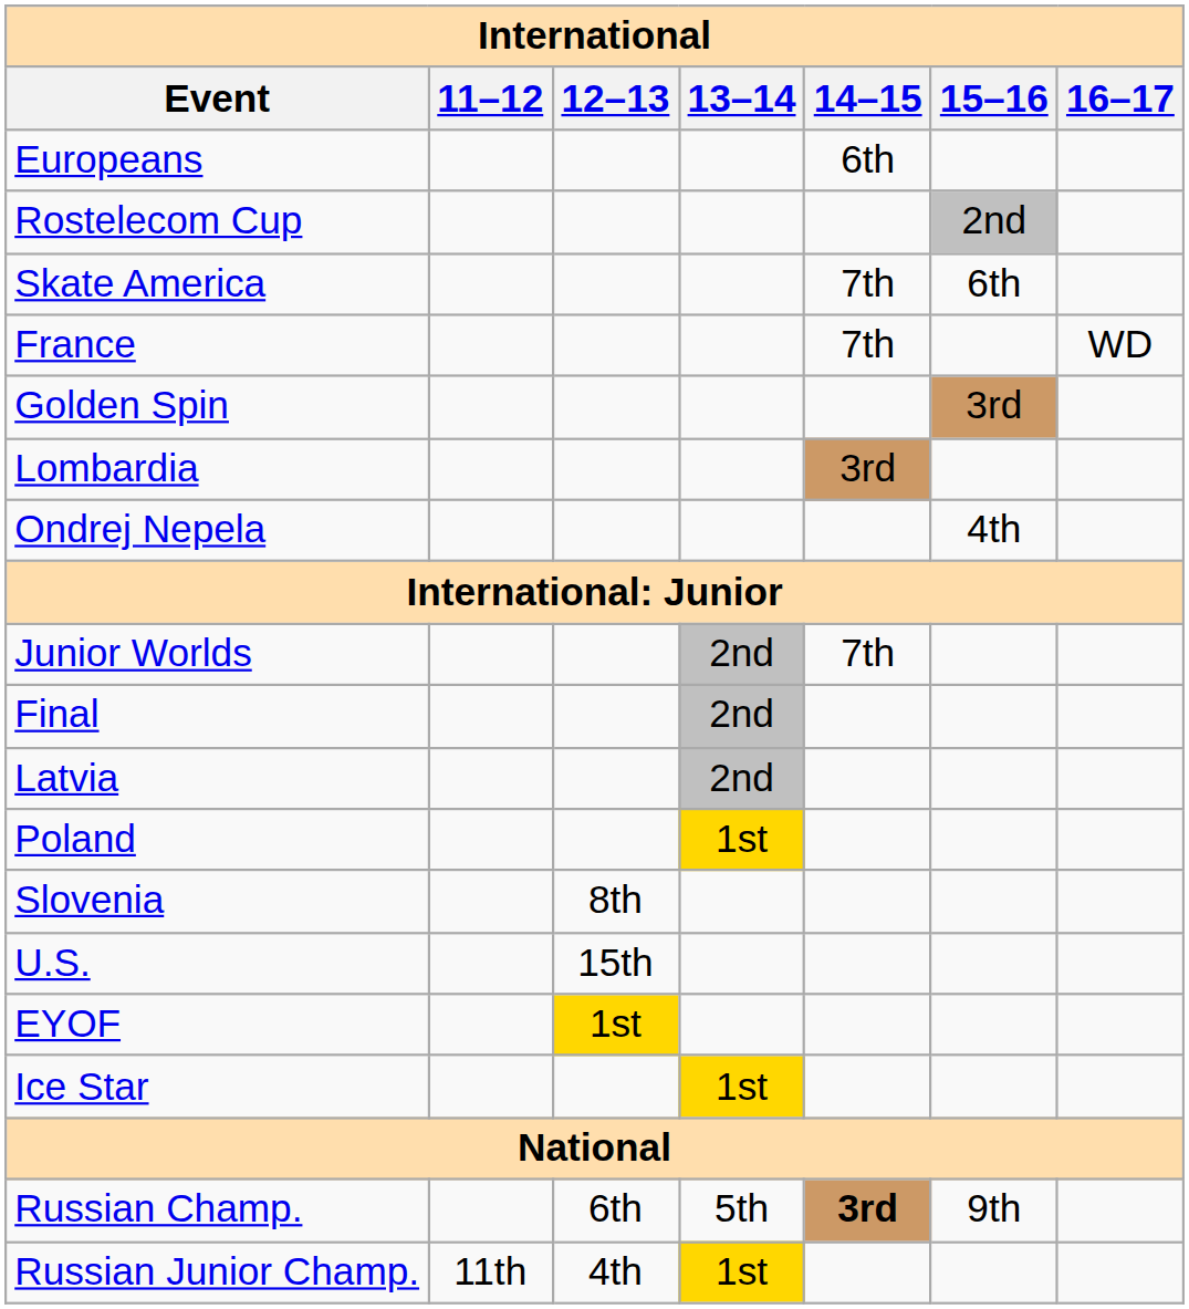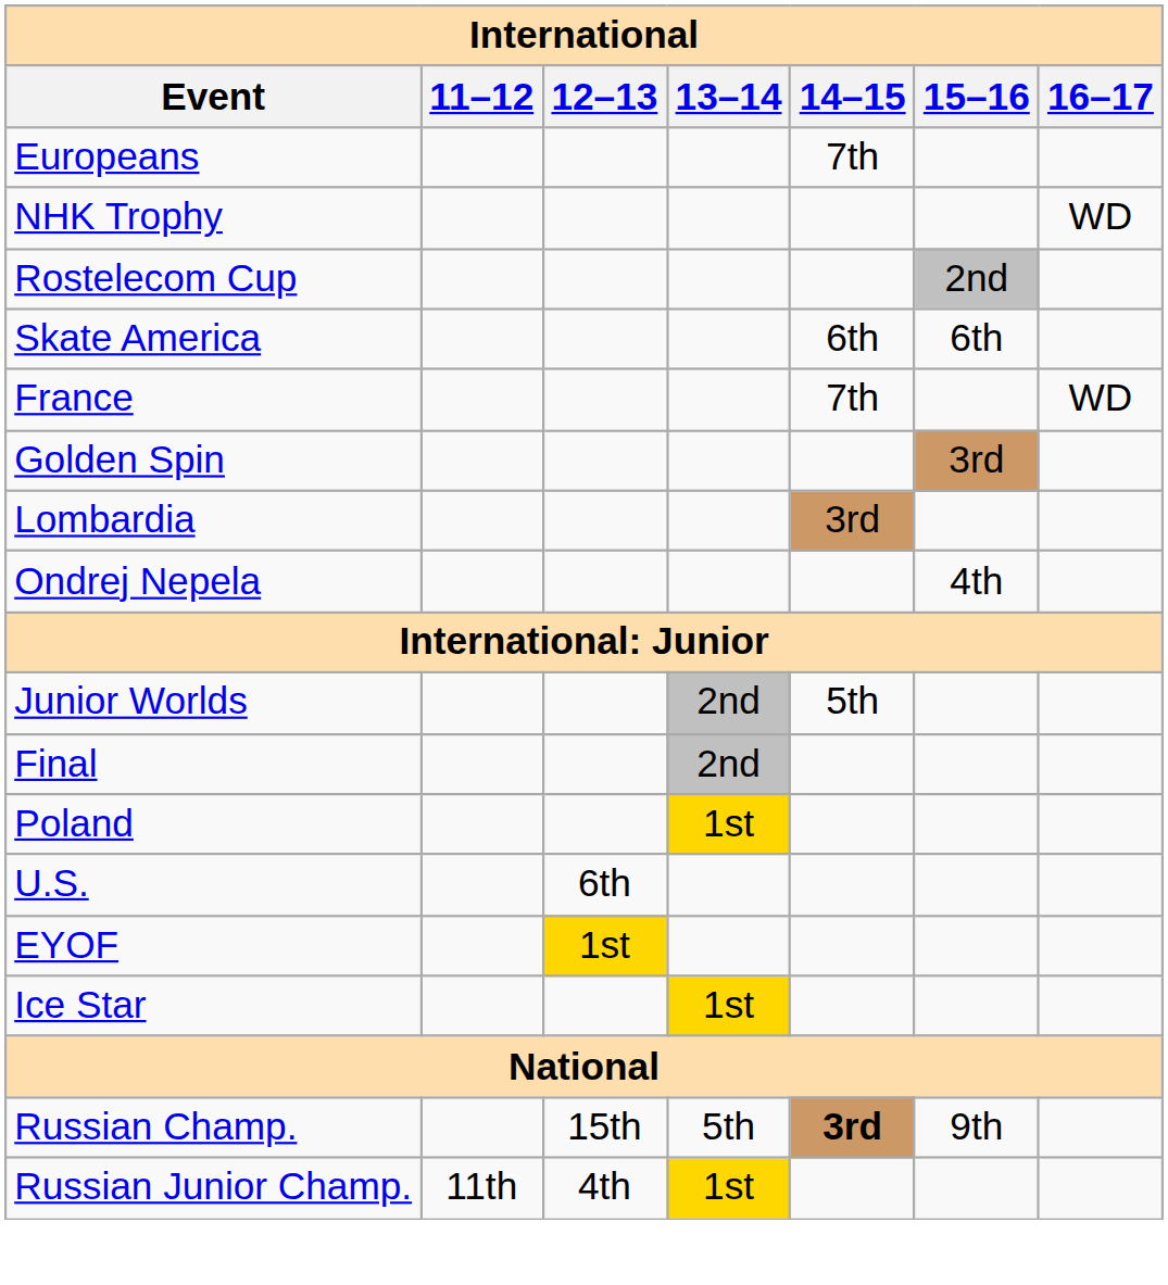 <table class="wikitable" style="text-align:center">
 <tr>
 <th style="background-color: #ffdead; " colspan=7 align=center>International</th>
 </tr>
 <tr>
 <th>Event</th>
 <th><a href='#'>11–12</a></th>
 <th><a href='#'>12–13</a></th>
 <th><a href='#'>13–14</a></th>
 <th><a href='#'>14–15</a></th>
 <th><a href='#'>15–16</a></th>
 <th><a href='#'>16–17</a></th>
 </tr>
 <tr>
 <td align=left><a href='#'>Europeans</a></td>
 <td></td>
 <td></td>
 <td></td>
-<td>6th</td>
+<td>7th</td>
 <td></td>
 <td></td>
+</tr>
+<tr>
+<td align=left> <a href='#'>NHK Trophy</a></td>
+<td></td>
+<td></td>
+<td></td>
+<td></td>
+<td></td>
+<td>WD</td>
 </tr>
 <tr>
 <td align=left> <a href='#'>Rostelecom Cup</a></td>
 <td></td>
 <td></td>
 <td></td>
 <td></td>
 <td bgcolor=silver>2nd</td>
 <td></td>
 </tr>
 <tr>
 <td align=left> <a href='#'>Skate America</a></td>
 <td></td>
 <td></td>
 <td></td>
-<td>7th</td>
+<td>6th</td>
 <td>6th</td>
 <td></td>
 </tr>
 <tr>
 <td align=left> <a href='#'>France</a></td>
 <td></td>
 <td></td>
 <td></td>
 <td>7th</td>
 <td></td>
 <td>WD</td>
 </tr>
 <tr>
 <td align=left> <a href='#'>Golden Spin</a></td>
 <td></td>
 <td></td>
 <td></td>
 <td></td>
 <td bgcolor=cc9966>3rd</td>
 <td></td>
 </tr>
 <tr>
 <td align=left> <a href='#'>Lombardia</a></td>
 <td></td>
 <td></td>
 <td></td>
 <td bgcolor=cc9966>3rd</td>
 <td></td>
 <td></td>
 </tr>
 <tr>
 <td align=left> <a href='#'>Ondrej Nepela</a></td>
 <td></td>
 <td></td>
 <td></td>
 <td></td>
 <td>4th</td>
 <td></td>
 </tr>
 <tr>
 <th style="background-color: #ffdead; " colspan=7 align=center>International: Junior</th>
 </tr>
 <tr>
 <td align=left><a href='#'>Junior Worlds</a></td>
 <td></td>
 <td></td>
 <td bgcolor=silver>2nd</td>
-<td>7th</td>
+<td>5th</td>
 <td></td>
 <td></td>
 </tr>
 <tr>
 <td align=left> <a href='#'>Final</a></td>
-<td></td>
-<td></td>
-<td bgcolor=silver>2nd</td>
-<td></td>
-<td></td>
-<td></td>
-</tr>
-<tr>
-<td align=left> <a href='#'>Latvia</a></td>
 <td></td>
 <td></td>
 <td bgcolor=silver>2nd</td>
 <td></td>
 <td></td>
 <td></td>
 </tr>
 <tr>
 <td align=left> <a href='#'>Poland</a></td>
 <td></td>
 <td></td>
 <td bgcolor=gold>1st</td>
 <td></td>
 <td></td>
 <td></td>
 </tr>
 <tr>
-<td align=left> <a href='#'>Slovenia</a></td>
-<td></td>
-<td>8th</td>
-<td></td>
-<td></td>
-<td></td>
-<td></td>
-</tr>
-<tr>
 <td align=left> <a href='#'>U.S.</a></td>
 <td></td>
-<td>15th</td>
+<td>6th</td>
 <td></td>
 <td></td>
 <td></td>
 <td></td>
 </tr>
 <tr>
 <td align=left><a href='#'>EYOF</a></td>
 <td></td>
 <td bgcolor=gold>1st</td>
 <td></td>
 <td></td>
 <td></td>
 <td></td>
 </tr>
 <tr>
 <td align=left><a href='#'>Ice Star</a></td>
 <td></td>
 <td></td>
 <td bgcolor=gold>1st</td>
 <td></td>
 <td></td>
 <td></td>
 </tr>
 <tr>
 <th style="background-color: #ffdead; " colspan=7 align=center>National</th>
 </tr>
 <tr>
 <td align=left><a href='#'>Russian Champ.</a></td>
 <td></td>
-<td>6th</td>
+<td>15th</td>
 <td>5th</td>
 <td bgcolor=cc9966><strong>3rd</strong></td>
 <td>9th</td>
 <td></td>
 </tr>
 <tr>
 <td align=left><a href='#'>Russian Junior Champ.</a></td>
 <td>11th</td>
 <td>4th</td>
 <td bgcolor=gold>1st</td>
 <td></td>
 <td></td>
 <td></td>
 </tr>
 </table>
